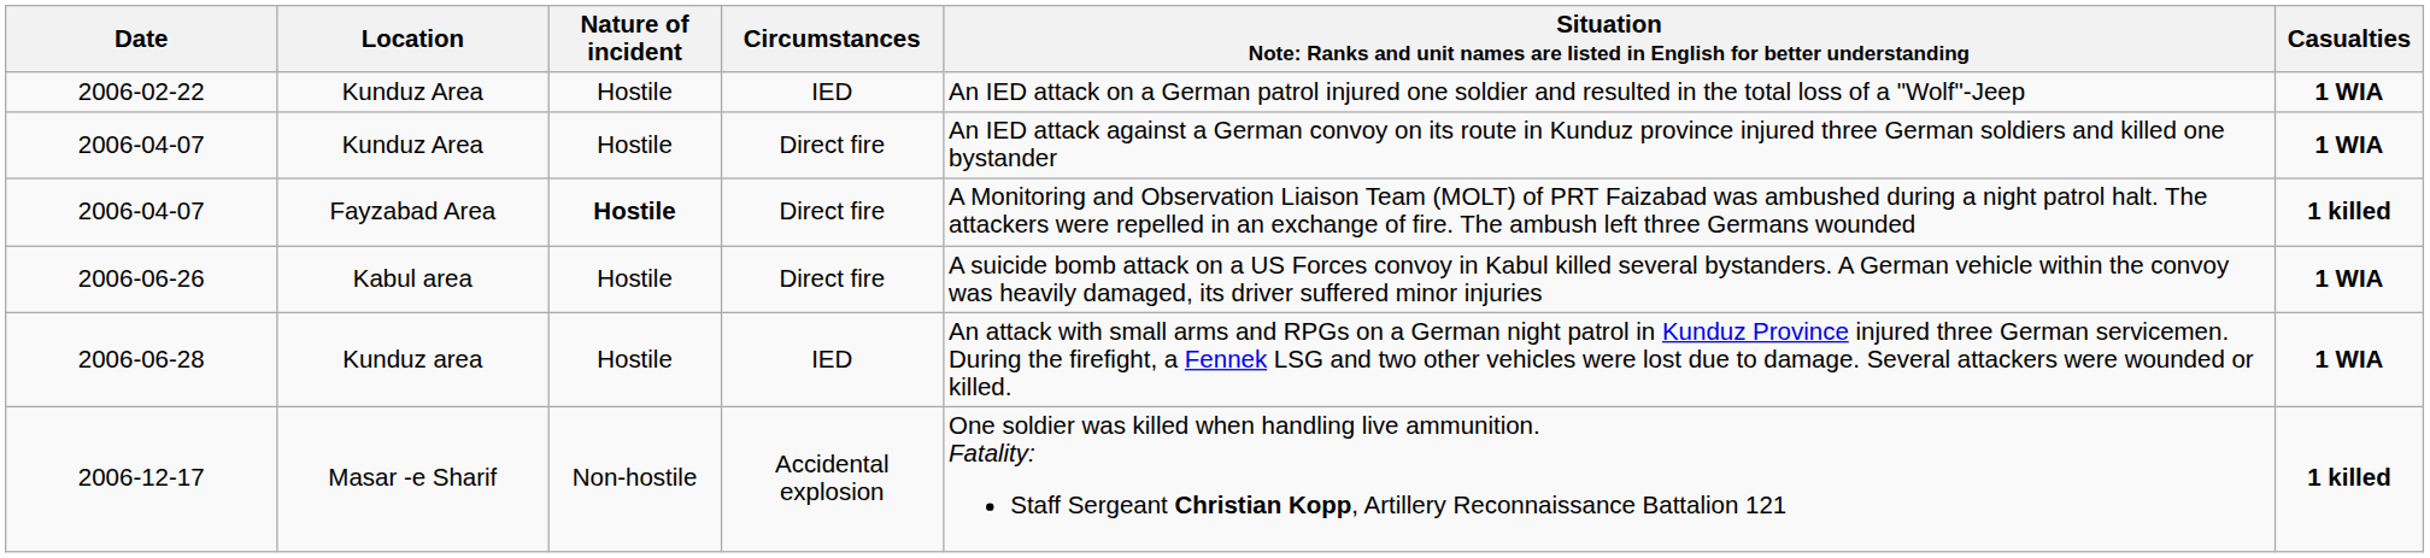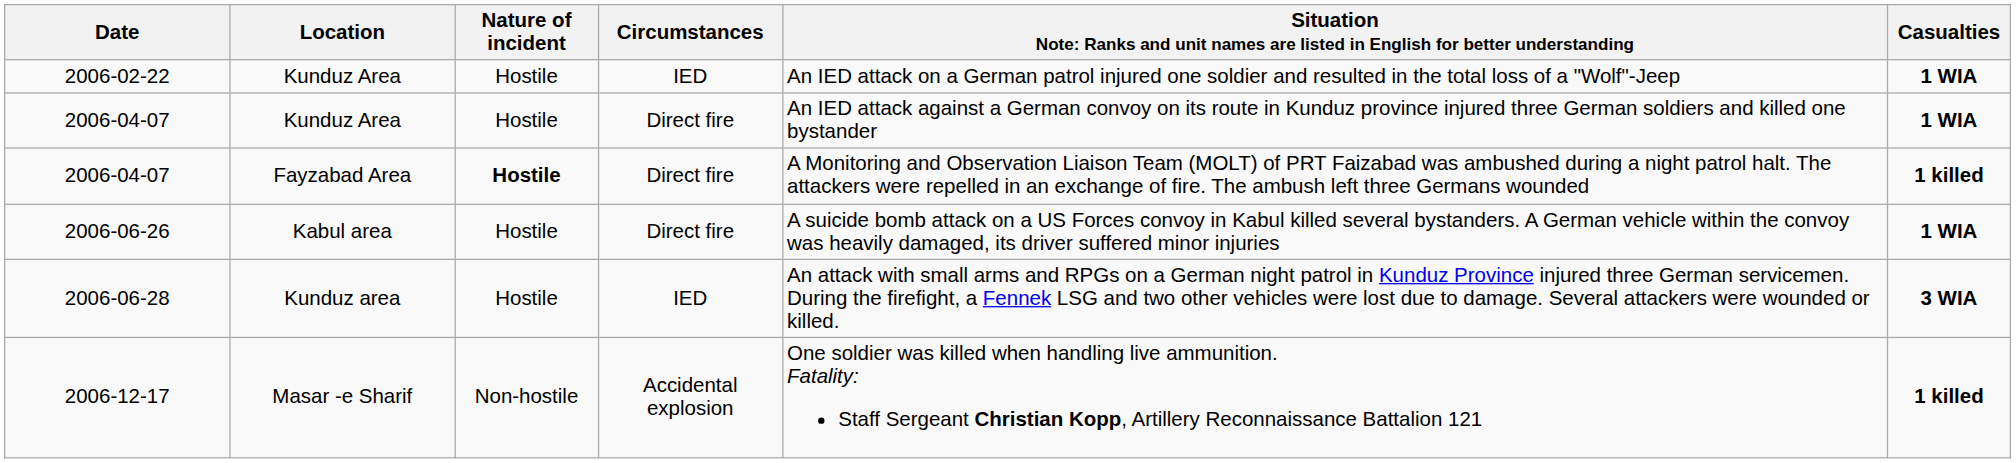 <table class="wikitable">
 <tr>
 <th style="width: 11%">Date</th>
 <th style="width: 11%">Location</th>
 <th style="width: 7%">Nature of incident</th>
 <th style="width: 9%">Circumstances</th>
 <th style="width: 54%">Situation<br><small>Note: Ranks and unit names are listed in English for better understanding</small></th>
 <th style="width: 6%">Casualties</th>
 </tr>
 <tr>
 <td align="center">2006-02-22</td>
 <td align="center">Kunduz Area</td>
 <td align="center">Hostile</td>
 <td align="center">IED</td>
 <td>An IED attack on a German patrol injured one soldier and resulted in the total loss of a "Wolf"-Jeep</td>
 <td align="center"><strong>1 WIA</strong></td>
 </tr>
 <tr>
 <td align="center">2006-04-07</td>
 <td align="center">Kunduz Area</td>
 <td align="center">Hostile</td>
 <td align="center">Direct fire</td>
 <td>An IED attack against a German convoy on its route in Kunduz province injured three German soldiers and killed one bystander</td>
 <td align="center"><strong>1 WIA</strong></td>
 </tr>
 <tr>
 <td align="center">2006-04-07</td>
 <td align="center">Fayzabad Area</td>
 <td align="center"><strong>Hostile</strong></td>
 <td align="center">Direct fire</td>
 <td>A Monitoring and Observation Liaison Team (MOLT) of PRT Faizabad was ambushed during a night patrol halt. The attackers were repelled in an exchange of fire. The ambush left three Germans wounded</td>
 <td align="center"><strong>1 killed</strong></td>
 </tr>
 <tr>
 <td align="center">2006-06-26</td>
 <td align="center">Kabul area</td>
 <td align="center">Hostile</td>
 <td align="center">Direct fire</td>
 <td>A suicide bomb attack on a US Forces convoy in Kabul killed several bystanders. A German vehicle within the convoy was heavily damaged, its driver suffered minor injuries</td>
 <td align="center"><strong>1 WIA</strong></td>
 </tr>
 <tr>
 <td align="center">2006-06-28</td>
 <td align="center">Kunduz area</td>
 <td align="center">Hostile</td>
 <td align="center">IED</td>
 <td>An attack with small arms and RPGs on a German night patrol in <a href='#'>Kunduz Province</a> injured three German servicemen. During the firefight, a <a href='#'>Fennek</a> LSG and two other vehicles were lost due to damage. Several attackers were wounded or killed.</td>
-<td align="center"><strong>1 WIA</strong></td>
+<td align="center"><strong>3 WIA</strong></td>
 </tr>
 <tr>
 <td align="center">2006-12-17</td>
 <td align="center">Masar -e Sharif</td>
 <td align="center">Non-hostile</td>
 <td align="center">Accidental explosion</td>
 <td>One soldier was killed when handling live ammunition.<br><em>Fatality:</em><ul><li>Staff Sergeant <strong>Christian Kopp</strong>, Artillery Reconnaissance Battalion 121</li></ul></td>
 <td align="center"><strong>1 killed</strong></td>
 </tr>
 </table>
